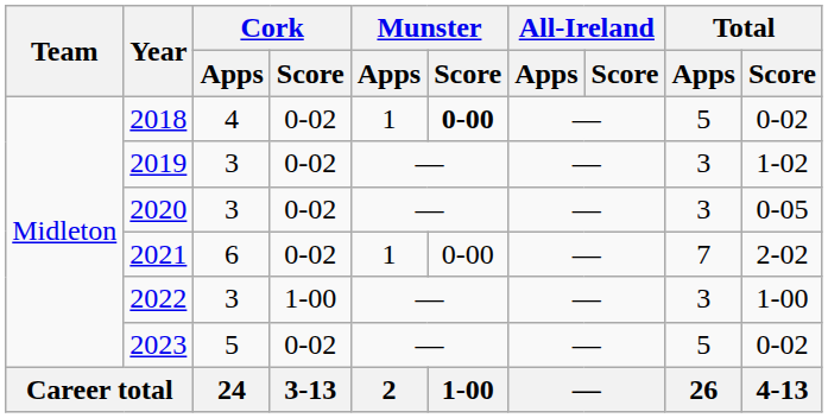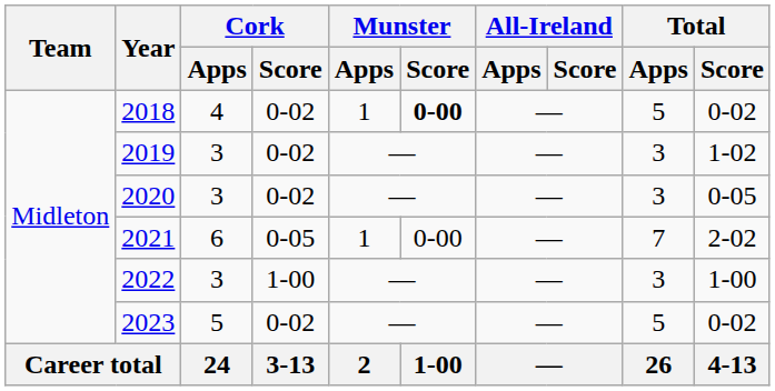 <table class="wikitable" style="text-align:center">
 <tr>
 <th rowspan="2">Team</th>
 <th rowspan="2">Year</th>
 <th colspan="2"><a href='#'>Cork</a></th>
 <th colspan="2"><a href='#'>Munster</a></th>
 <th colspan="2"><a href='#'>All-Ireland</a></th>
 <th colspan="2">Total</th>
 </tr>
 <tr>
 <th>Apps</th>
 <th>Score</th>
 <th>Apps</th>
 <th>Score</th>
 <th>Apps</th>
 <th>Score</th>
 <th>Apps</th>
 <th>Score</th>
 </tr>
 <tr>
 <td rowspan="6"><a href='#'>Midleton</a></td>
 <td><a href='#'>2018</a></td>
 <td>4</td>
 <td>0-02</td>
 <td>1</td>
 <td><strong>0-00</strong></td>
 <td colspan=2>—</td>
 <td>5</td>
 <td>0-02</td>
 </tr>
 <tr>
 <td><a href='#'>2019</a></td>
 <td>3</td>
 <td>0-02</td>
 <td colspan=2>—</td>
 <td colspan=2>—</td>
 <td>3</td>
 <td>1-02</td>
 </tr>
 <tr>
 <td><a href='#'>2020</a></td>
 <td>3</td>
 <td>0-02</td>
 <td colspan=2>—</td>
 <td colspan=2>—</td>
 <td>3</td>
 <td>0-05</td>
 </tr>
 <tr>
 <td><a href='#'>2021</a></td>
 <td>6</td>
-<td>0-02</td>
+<td>0-05</td>
 <td>1</td>
 <td>0-00</td>
 <td colspan=2>—</td>
 <td>7</td>
 <td>2-02</td>
 </tr>
 <tr>
 <td><a href='#'>2022</a></td>
 <td>3</td>
 <td>1-00</td>
 <td colspan=2>—</td>
 <td colspan=2>—</td>
 <td>3</td>
 <td>1-00</td>
 </tr>
 <tr>
 <td><a href='#'>2023</a></td>
 <td>5</td>
 <td>0-02</td>
 <td colspan=2>—</td>
 <td colspan=2>—</td>
 <td>5</td>
 <td>0-02</td>
 </tr>
 <tr>
 <th colspan="2">Career total</th>
 <th>24</th>
 <th>3-13</th>
 <th>2</th>
 <th>1-00</th>
 <th colspan=2>—</th>
 <th>26</th>
 <th>4-13</th>
 </tr>
 </table>
